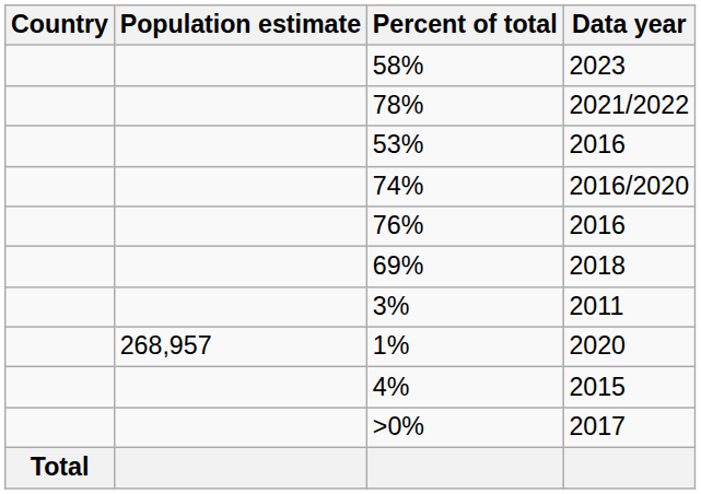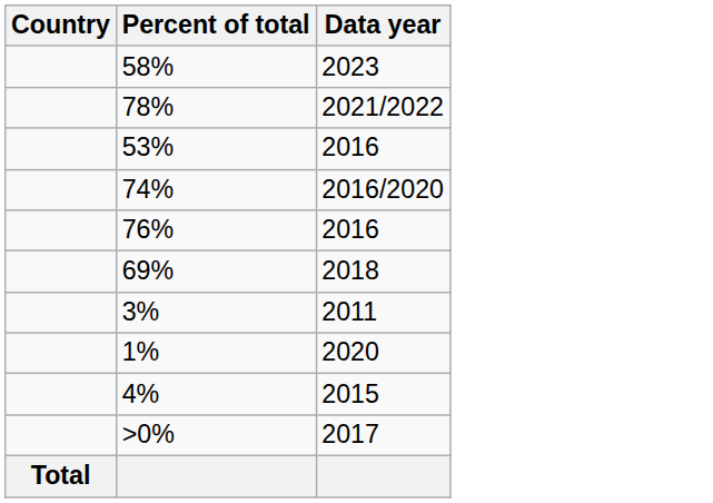 <table class="wikitable sortable">
 <tr>
 <th>Country</th>
-<th>Population estimate</th>
 <th>Percent of total</th>
 <th>Data year</th>
 </tr>
 <tr>
 <td><strong></strong></td>
-<td> </td>
 <td>58%</td>
 <td>2023</td>
 </tr>
 <tr>
 <td><strong></strong></td>
-<td> </td>
 <td>78%</td>
 <td>2021/2022</td>
 </tr>
 <tr>
 <td><strong></strong></td>
-<td> </td>
 <td>53%</td>
 <td>2016</td>
 </tr>
 <tr>
 <td><strong></strong></td>
-<td> </td>
 <td>74%</td>
 <td>2016/2020</td>
 </tr>
 <tr>
 <td><strong></strong></td>
-<td> </td>
 <td>76%</td>
 <td>2016</td>
 </tr>
 <tr>
 <td><strong></strong></td>
-<td> </td>
 <td>69%</td>
 <td>2018</td>
 </tr>
 <tr>
 <td><strong></strong></td>
-<td> </td>
 <td>3%</td>
 <td>2011</td>
 </tr>
 <tr>
 <td><strong></strong></td>
-<td>268,957 </td>
 <td>1%</td>
 <td>2020</td>
 </tr>
 <tr>
 <td><strong></strong></td>
-<td> </td>
 <td>4%</td>
 <td>2015</td>
 </tr>
 <tr>
 <td><strong></strong></td>
-<td> </td>
 <td>>0%</td>
 <td>2017</td>
 </tr>
 <tr>
 <th>Total</th>
 <th></th>
 <th></th>
-<th></th>
 </tr>
 </table>
